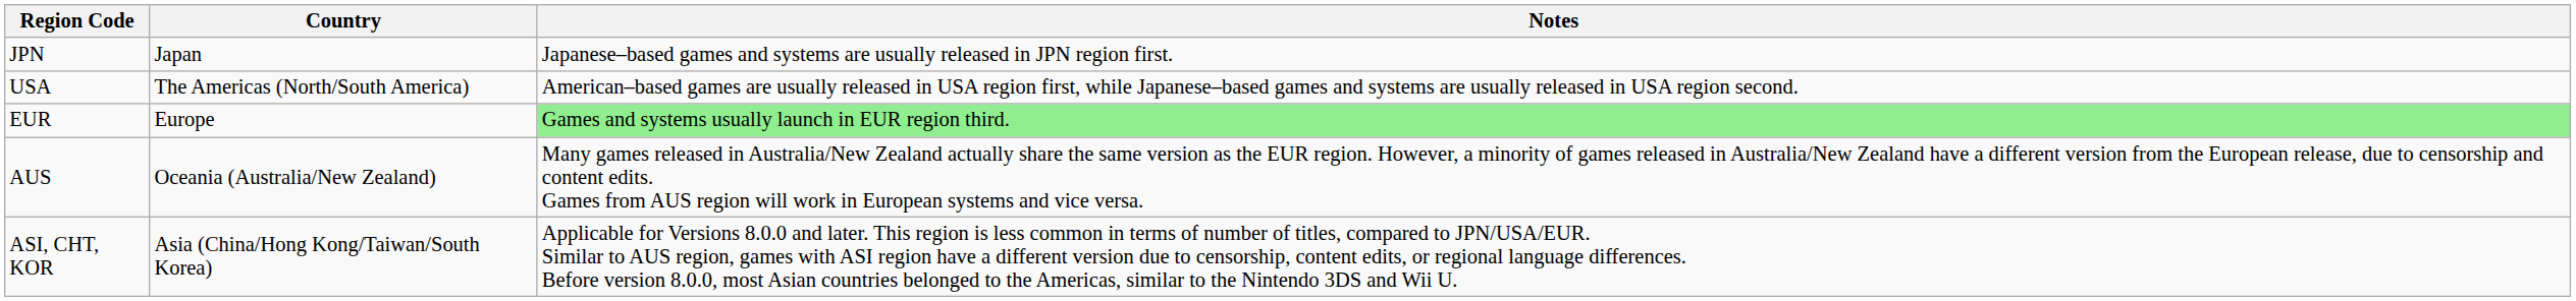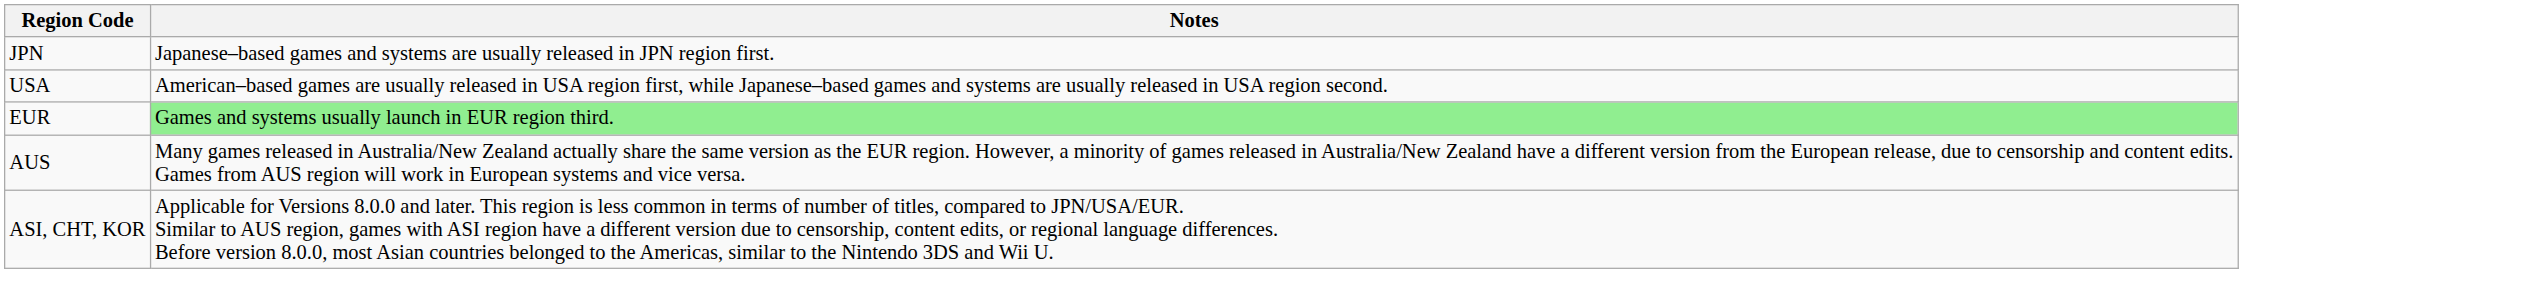 <table class="wikitable">
 <tr>
 <th>Region Code</th>
-<th>Country</th>
 <th>Notes</th>
 </tr>
 <tr>
 <td>JPN</td>
-<td>Japan</td>
 <td>Japanese–based games and systems are usually released in JPN region first.</td>
 </tr>
 <tr>
 <td>USA</td>
-<td>The Americas (North/South America)</td>
 <td>American–based games are usually released in USA region first, while Japanese–based games and systems are usually released in USA region second.</td>
 </tr>
 <tr>
 <td>EUR</td>
-<td>Europe</td>
 <td style="background: lightgreen;">Games and systems usually launch in EUR region third.</td>
 </tr>
 <tr>
 <td>AUS</td>
-<td>Oceania (Australia/New Zealand)</td>
 <td>Many games released in Australia/New Zealand actually share the same version as the EUR region. However, a minority of games released in Australia/New Zealand have a different version from the European release, due to censorship and content edits.<br>Games from AUS region will work in European systems and vice versa.</td>
 </tr>
 <tr>
 <td>ASI, CHT, KOR</td>
-<td>Asia (China/Hong Kong/Taiwan/South Korea)</td>
 <td>Applicable for Versions 8.0.0 and later. This region is less common in terms of number of titles, compared to JPN/USA/EUR.<br>Similar to AUS region, games with ASI region have a different version due to censorship, content edits, or regional language differences.<br>Before version 8.0.0, most Asian countries belonged to the Americas, similar to the Nintendo 3DS and Wii U.</td>
 </tr>
 </table>
